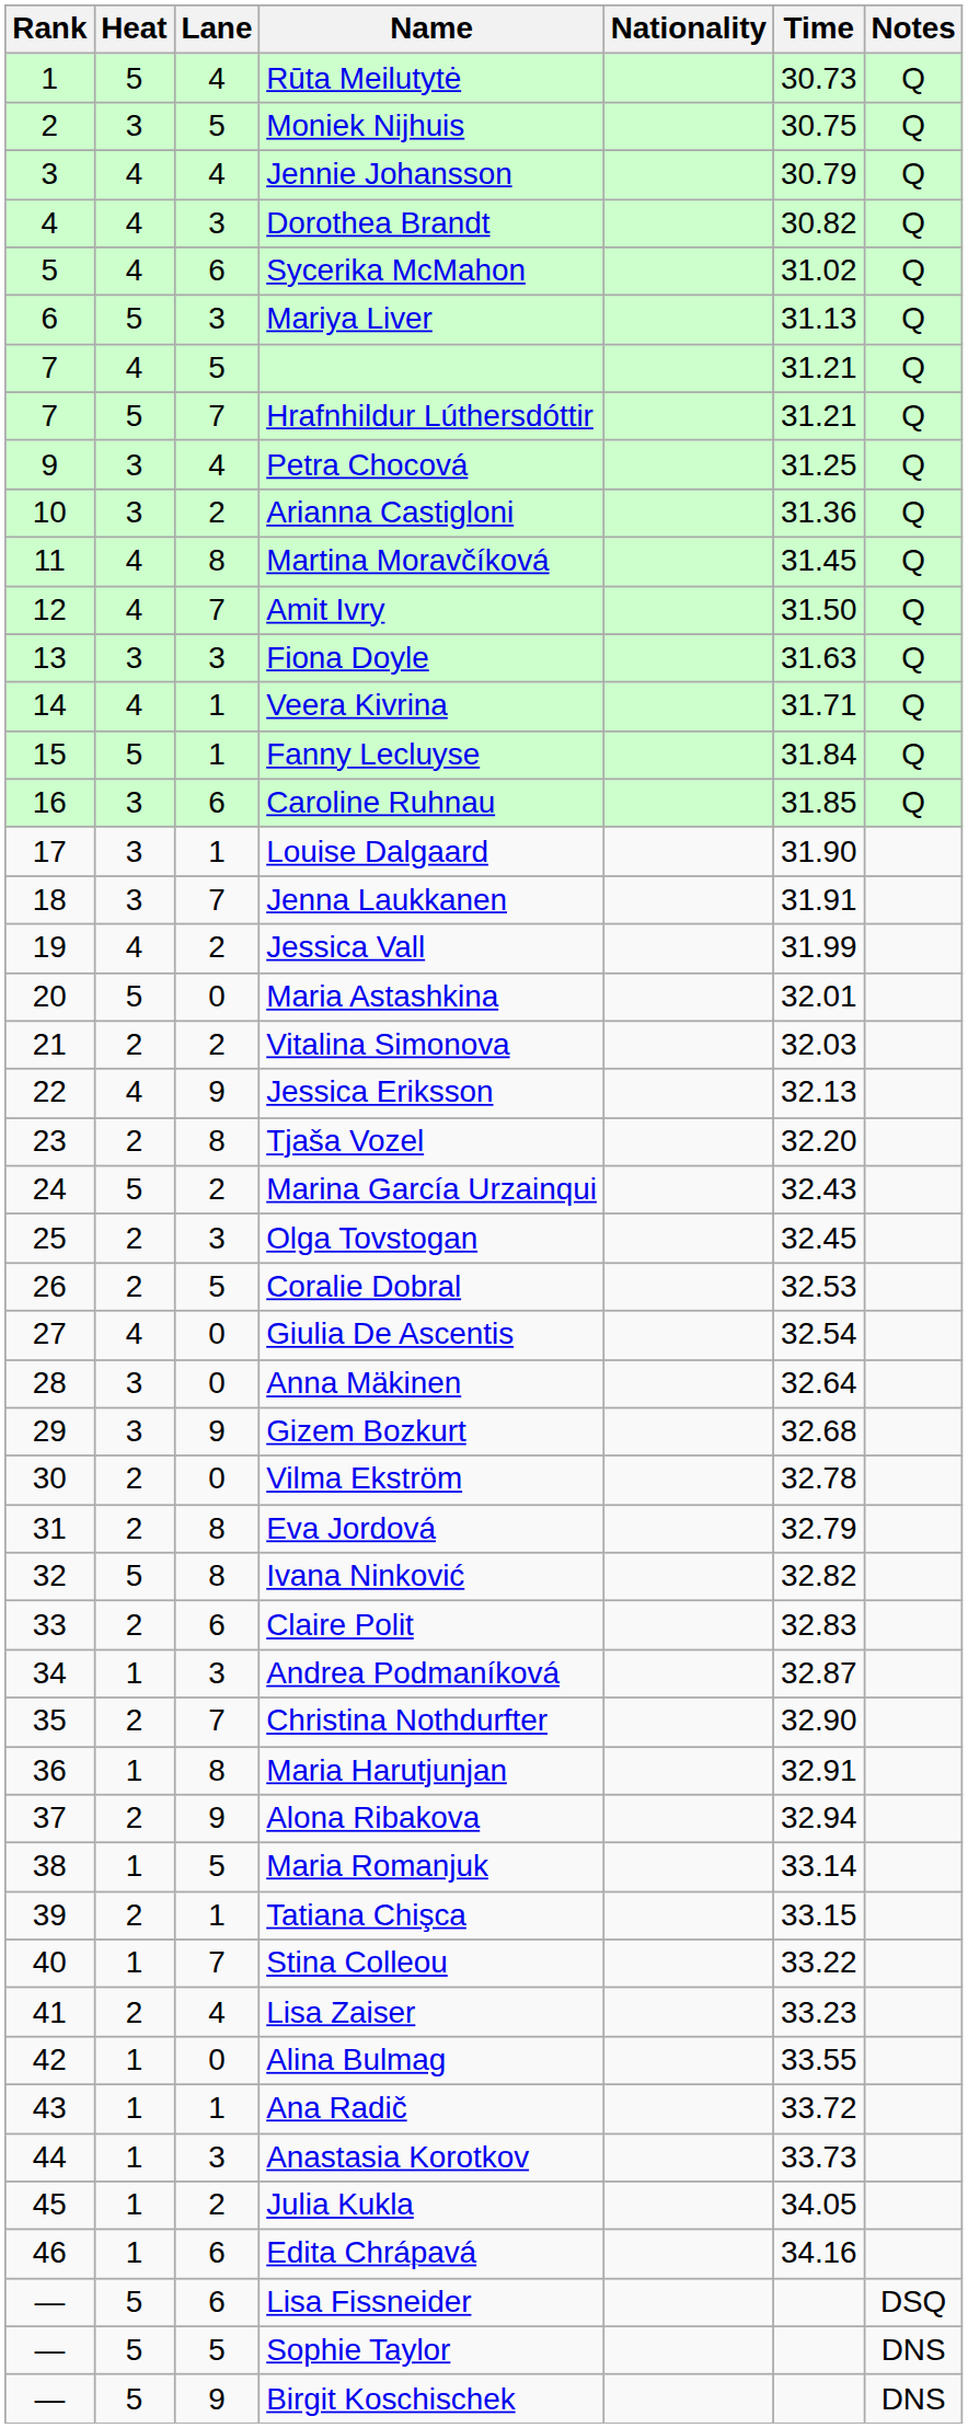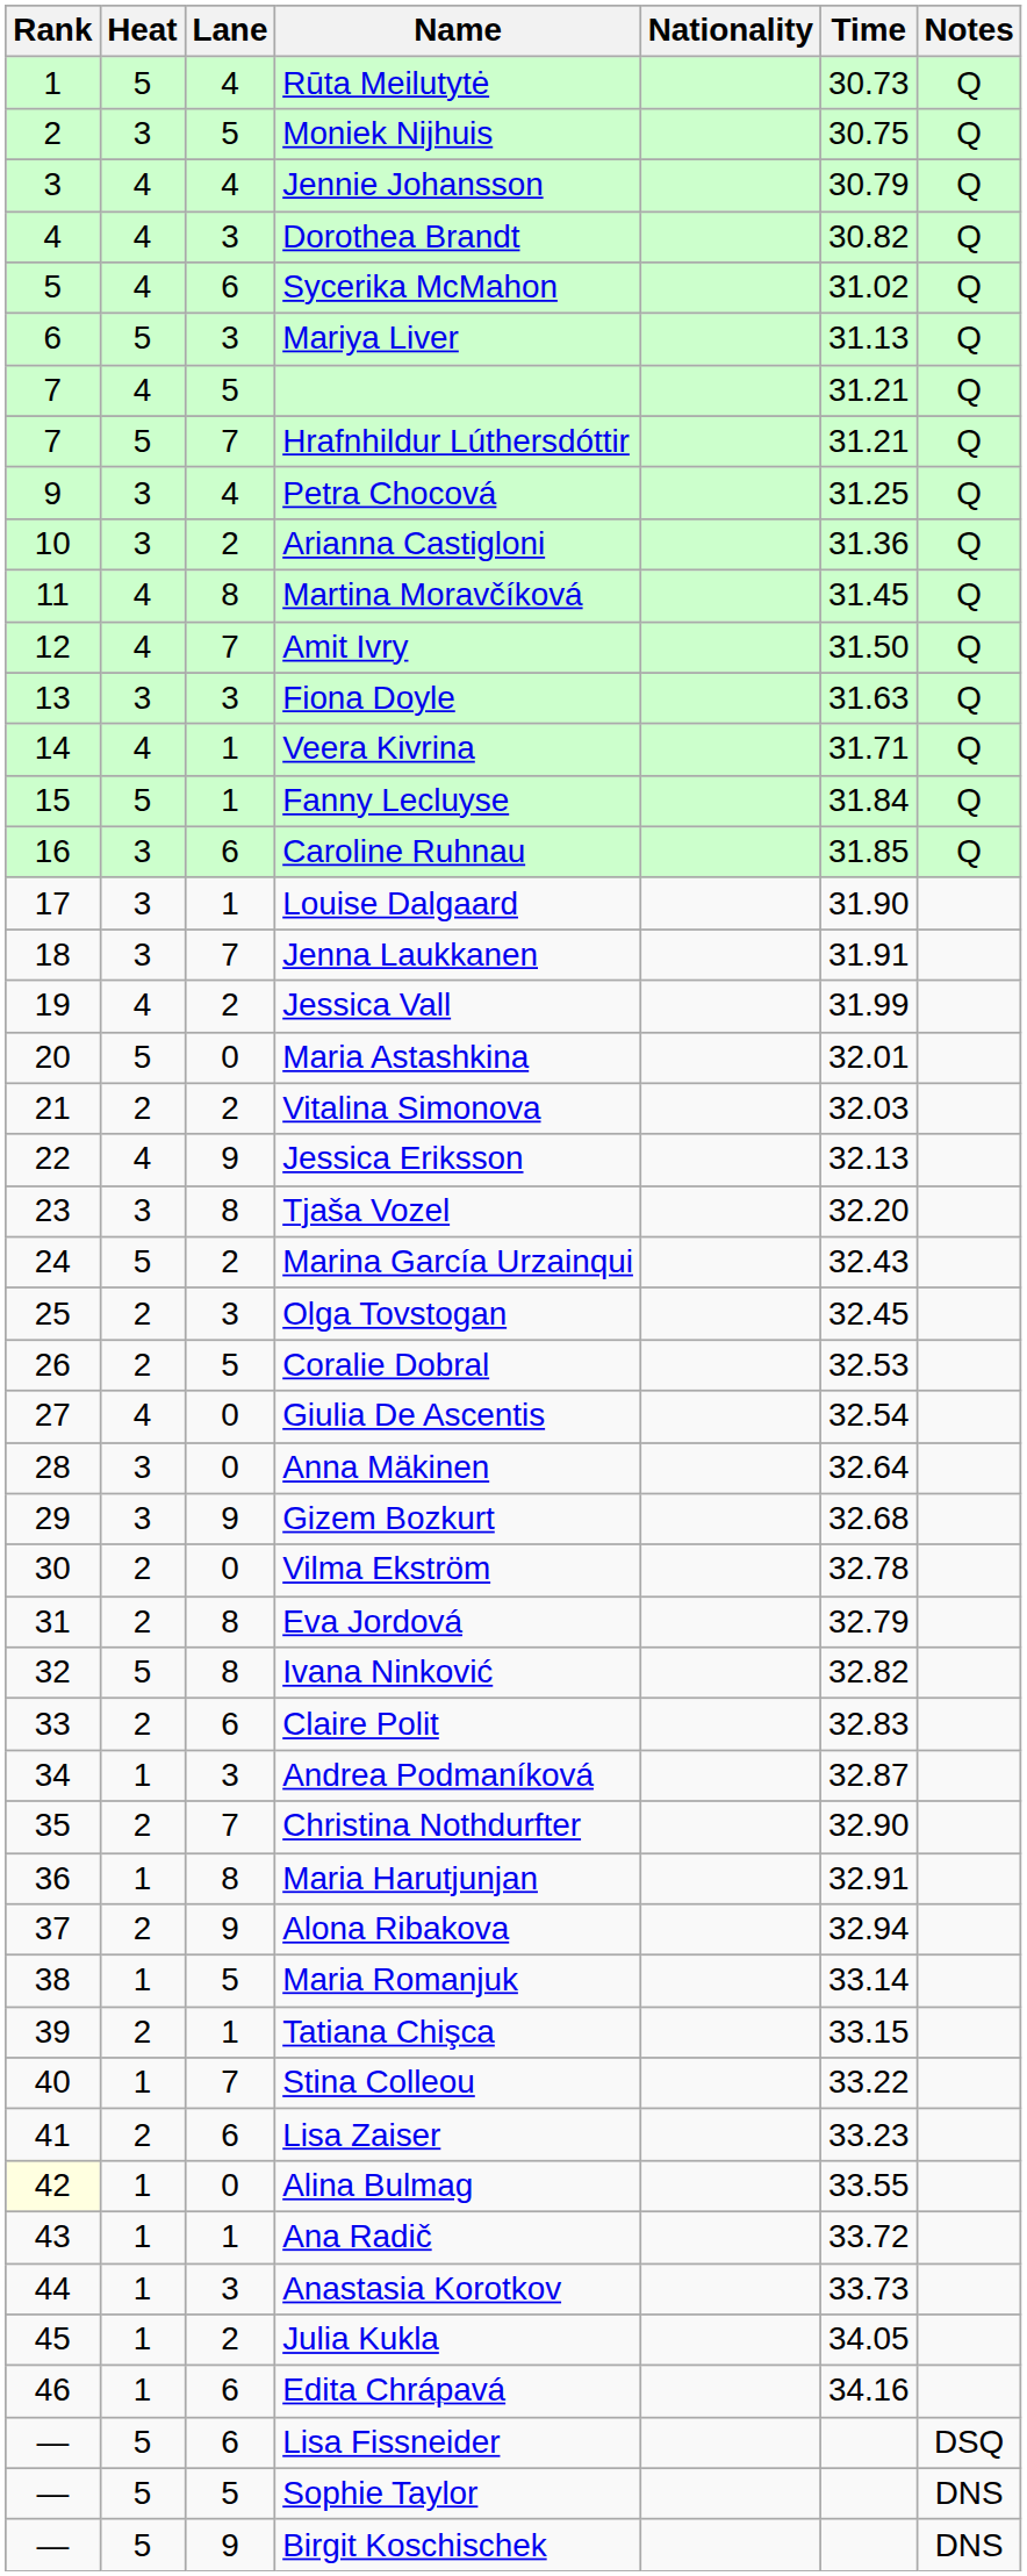 <table class="wikitable sortable" style="text-align:center">
 <tr>
 <th>Rank</th>
 <th>Heat</th>
 <th>Lane</th>
 <th>Name</th>
 <th>Nationality</th>
 <th>Time</th>
 <th>Notes</th>
 </tr>
 <tr bgcolor=ccffcc>
 <td>1</td>
 <td>5</td>
 <td>4</td>
 <td align=left><a href='#'>Rūta Meilutytė</a></td>
 <td align=left></td>
 <td>30.73</td>
 <td>Q</td>
 </tr>
 <tr bgcolor=ccffcc>
 <td>2</td>
 <td>3</td>
 <td>5</td>
 <td align=left><a href='#'>Moniek Nijhuis</a></td>
 <td align=left></td>
 <td>30.75</td>
 <td>Q</td>
 </tr>
 <tr bgcolor=ccffcc>
 <td>3</td>
 <td>4</td>
 <td>4</td>
 <td align=left><a href='#'>Jennie Johansson</a></td>
 <td align=left></td>
 <td>30.79</td>
 <td>Q</td>
 </tr>
 <tr bgcolor=ccffcc>
 <td>4</td>
 <td>4</td>
 <td>3</td>
 <td align=left><a href='#'>Dorothea Brandt</a></td>
 <td align=left></td>
 <td>30.82</td>
 <td>Q</td>
 </tr>
 <tr bgcolor=ccffcc>
 <td>5</td>
 <td>4</td>
 <td>6</td>
 <td align=left><a href='#'>Sycerika McMahon</a></td>
 <td align=left></td>
 <td>31.02</td>
 <td>Q</td>
 </tr>
 <tr bgcolor=ccffcc>
 <td>6</td>
 <td>5</td>
 <td>3</td>
 <td align=left><a href='#'>Mariya Liver</a></td>
 <td align=left></td>
 <td>31.13</td>
 <td>Q</td>
 </tr>
 <tr bgcolor=ccffcc>
 <td>7</td>
 <td>4</td>
 <td>5</td>
 <td align=left></td>
 <td align=left></td>
 <td>31.21</td>
 <td>Q</td>
 </tr>
 <tr bgcolor=ccffcc>
 <td>7</td>
 <td>5</td>
 <td>7</td>
 <td align=left><a href='#'>Hrafnhildur Lúthersdóttir</a></td>
 <td align=left></td>
 <td>31.21</td>
 <td>Q</td>
 </tr>
 <tr bgcolor=ccffcc>
 <td>9</td>
 <td>3</td>
 <td>4</td>
 <td align=left><a href='#'>Petra Chocová</a></td>
 <td align=left></td>
 <td>31.25</td>
 <td>Q</td>
 </tr>
 <tr bgcolor=ccffcc>
 <td>10</td>
 <td>3</td>
 <td>2</td>
 <td align=left><a href='#'>Arianna Castigloni</a></td>
 <td align=left></td>
 <td>31.36</td>
 <td>Q</td>
 </tr>
 <tr bgcolor=ccffcc>
 <td>11</td>
 <td>4</td>
 <td>8</td>
 <td align=left><a href='#'>Martina Moravčíková</a></td>
 <td align=left></td>
 <td>31.45</td>
 <td>Q</td>
 </tr>
 <tr bgcolor=ccffcc>
 <td>12</td>
 <td>4</td>
 <td>7</td>
 <td align=left><a href='#'>Amit Ivry</a></td>
 <td align=left></td>
 <td>31.50</td>
 <td>Q</td>
 </tr>
 <tr bgcolor=ccffcc>
 <td>13</td>
 <td>3</td>
 <td>3</td>
 <td align=left><a href='#'>Fiona Doyle</a></td>
 <td align=left></td>
 <td>31.63</td>
 <td>Q</td>
 </tr>
 <tr bgcolor=ccffcc>
 <td>14</td>
 <td>4</td>
 <td>1</td>
 <td align=left><a href='#'>Veera Kivrina</a></td>
 <td align=left></td>
 <td>31.71</td>
 <td>Q</td>
 </tr>
 <tr bgcolor=ccffcc>
 <td>15</td>
 <td>5</td>
 <td>1</td>
 <td align=left><a href='#'>Fanny Lecluyse</a></td>
 <td align=left></td>
 <td>31.84</td>
 <td>Q</td>
 </tr>
 <tr bgcolor=ccffcc>
 <td>16</td>
 <td>3</td>
 <td>6</td>
 <td align=left><a href='#'>Caroline Ruhnau</a></td>
 <td align=left></td>
 <td>31.85</td>
 <td>Q</td>
 </tr>
 <tr>
 <td>17</td>
 <td>3</td>
 <td>1</td>
 <td align=left><a href='#'>Louise Dalgaard</a></td>
 <td align=left></td>
 <td>31.90</td>
 <td></td>
 </tr>
 <tr>
 <td>18</td>
 <td>3</td>
 <td>7</td>
 <td align=left><a href='#'>Jenna Laukkanen</a></td>
 <td align=left></td>
 <td>31.91</td>
 <td></td>
 </tr>
 <tr>
 <td>19</td>
 <td>4</td>
 <td>2</td>
 <td align=left><a href='#'>Jessica Vall</a></td>
 <td align=left></td>
 <td>31.99</td>
 <td></td>
 </tr>
 <tr>
 <td>20</td>
 <td>5</td>
 <td>0</td>
 <td align=left><a href='#'>Maria Astashkina</a></td>
 <td align=left></td>
 <td>32.01</td>
 <td></td>
 </tr>
 <tr>
 <td>21</td>
 <td>2</td>
 <td>2</td>
 <td align=left><a href='#'>Vitalina Simonova</a></td>
 <td align=left></td>
 <td>32.03</td>
 <td></td>
 </tr>
 <tr>
 <td>22</td>
 <td>4</td>
 <td>9</td>
 <td align=left><a href='#'>Jessica Eriksson</a></td>
 <td align=left></td>
 <td>32.13</td>
 <td></td>
 </tr>
 <tr>
 <td>23</td>
-<td>2</td>
+<td>3</td>
 <td>8</td>
 <td align=left><a href='#'>Tjaša Vozel</a></td>
 <td align=left></td>
 <td>32.20</td>
 <td></td>
 </tr>
 <tr>
 <td>24</td>
 <td>5</td>
 <td>2</td>
 <td align=left><a href='#'>Marina García Urzainqui</a></td>
 <td align=left></td>
 <td>32.43</td>
 <td></td>
 </tr>
 <tr>
 <td>25</td>
 <td>2</td>
 <td>3</td>
 <td align=left><a href='#'>Olga Tovstogan</a></td>
 <td align=left></td>
 <td>32.45</td>
 <td></td>
 </tr>
 <tr>
 <td>26</td>
 <td>2</td>
 <td>5</td>
 <td align=left><a href='#'>Coralie Dobral</a></td>
 <td align=left></td>
 <td>32.53</td>
 <td></td>
 </tr>
 <tr>
 <td>27</td>
 <td>4</td>
 <td>0</td>
 <td align=left><a href='#'>Giulia De Ascentis</a></td>
 <td align=left></td>
 <td>32.54</td>
 <td></td>
 </tr>
 <tr>
 <td>28</td>
 <td>3</td>
 <td>0</td>
 <td align=left><a href='#'>Anna Mäkinen</a></td>
 <td align=left></td>
 <td>32.64</td>
 <td></td>
 </tr>
 <tr>
 <td>29</td>
 <td>3</td>
 <td>9</td>
 <td align=left><a href='#'>Gizem Bozkurt</a></td>
 <td align=left></td>
 <td>32.68</td>
 <td></td>
 </tr>
 <tr>
 <td>30</td>
 <td>2</td>
 <td>0</td>
 <td align=left><a href='#'>Vilma Ekström</a></td>
 <td align=left></td>
 <td>32.78</td>
 <td></td>
 </tr>
 <tr>
 <td>31</td>
 <td>2</td>
 <td>8</td>
 <td align=left><a href='#'>Eva Jordová</a></td>
 <td align=left></td>
 <td>32.79</td>
 <td></td>
 </tr>
 <tr>
 <td>32</td>
 <td>5</td>
 <td>8</td>
 <td align=left><a href='#'>Ivana Ninković</a></td>
 <td align=left></td>
 <td>32.82</td>
 <td></td>
 </tr>
 <tr>
 <td>33</td>
 <td>2</td>
 <td>6</td>
 <td align=left><a href='#'>Claire Polit</a></td>
 <td align=left></td>
 <td>32.83</td>
 <td></td>
 </tr>
 <tr>
 <td>34</td>
 <td>1</td>
 <td>3</td>
 <td align=left><a href='#'>Andrea Podmaníková</a></td>
 <td align=left></td>
 <td>32.87</td>
 <td></td>
 </tr>
 <tr>
 <td>35</td>
 <td>2</td>
 <td>7</td>
 <td align=left><a href='#'>Christina Nothdurfter</a></td>
 <td align=left></td>
 <td>32.90</td>
 <td></td>
 </tr>
 <tr>
 <td>36</td>
 <td>1</td>
 <td>8</td>
 <td align=left><a href='#'>Maria Harutjunjan</a></td>
 <td align=left></td>
 <td>32.91</td>
 <td></td>
 </tr>
 <tr>
 <td>37</td>
 <td>2</td>
 <td>9</td>
 <td align=left><a href='#'>Alona Ribakova</a></td>
 <td align=left></td>
 <td>32.94</td>
 <td></td>
 </tr>
 <tr>
 <td>38</td>
 <td>1</td>
 <td>5</td>
 <td align=left><a href='#'>Maria Romanjuk</a></td>
 <td align=left></td>
 <td>33.14</td>
 <td></td>
 </tr>
 <tr>
 <td>39</td>
 <td>2</td>
 <td>1</td>
 <td align=left><a href='#'>Tatiana Chişca</a></td>
 <td align=left></td>
 <td>33.15</td>
 <td></td>
 </tr>
 <tr>
 <td>40</td>
 <td>1</td>
 <td>7</td>
 <td align=left><a href='#'>Stina Colleou</a></td>
 <td align=left></td>
 <td>33.22</td>
 <td></td>
 </tr>
 <tr>
 <td>41</td>
 <td>2</td>
-<td>4</td>
+<td>6</td>
 <td align=left><a href='#'>Lisa Zaiser</a></td>
 <td align=left></td>
 <td>33.23</td>
 <td></td>
 </tr>
 <tr>
-<td>42</td>
+<td style="background: lightyellow;">42</td>
 <td>1</td>
 <td>0</td>
 <td align=left><a href='#'>Alina Bulmag</a></td>
 <td align=left></td>
 <td>33.55</td>
 <td></td>
 </tr>
 <tr>
 <td>43</td>
 <td>1</td>
 <td>1</td>
 <td align=left><a href='#'>Ana Radič</a></td>
 <td align=left></td>
 <td>33.72</td>
 <td></td>
 </tr>
 <tr>
 <td>44</td>
 <td>1</td>
 <td>3</td>
 <td align=left><a href='#'>Anastasia Korotkov</a></td>
 <td align=left></td>
 <td>33.73</td>
 <td></td>
 </tr>
 <tr>
 <td>45</td>
 <td>1</td>
 <td>2</td>
 <td align=left><a href='#'>Julia Kukla</a></td>
 <td align=left></td>
 <td>34.05</td>
 <td></td>
 </tr>
 <tr>
 <td>46</td>
 <td>1</td>
 <td>6</td>
 <td align=left><a href='#'>Edita Chrápavá</a></td>
 <td align=left></td>
 <td>34.16</td>
 <td></td>
 </tr>
 <tr>
 <td>—</td>
 <td>5</td>
 <td>6</td>
 <td align=left><a href='#'>Lisa Fissneider</a></td>
 <td align=left></td>
 <td></td>
 <td>DSQ</td>
 </tr>
 <tr>
 <td>—</td>
 <td>5</td>
 <td>5</td>
 <td align=left><a href='#'>Sophie Taylor</a></td>
 <td align=left></td>
 <td></td>
 <td>DNS</td>
 </tr>
 <tr>
 <td>—</td>
 <td>5</td>
 <td>9</td>
 <td align=left><a href='#'>Birgit Koschischek</a></td>
 <td align=left></td>
 <td></td>
 <td>DNS</td>
 </tr>
 </table>
